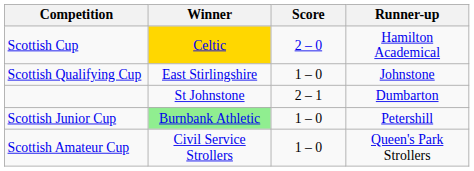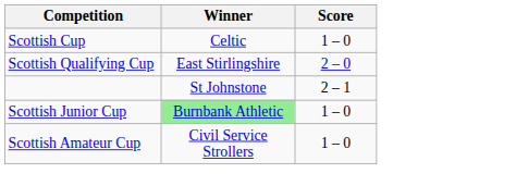 <table class="wikitable" style="text-align: center;">
 <tr>
 <th width=160>Competition</th>
 <th width=135>Winner</th>
 <th width=80>Score</th>
-<th width=135>Runner-up</th>
 </tr>
 <tr>
 <td align=left><a href='#'>Scottish Cup</a></td>
-<td style="background: gold;"><a href='#'>Celtic</a></td>
-<td><a href='#'>2 – 0</a></td>
-<td><a href='#'>Hamilton Academical</a></td>
+<td><a href='#'>Celtic</a></td>
+<td>1 – 0</td>
 </tr>
 <tr>
 <td align=left><a href='#'>Scottish Qualifying Cup</a></td>
 <td><a href='#'>East Stirlingshire</a></td>
-<td>1 – 0</td>
-<td><a href='#'>Johnstone</a></td>
+<td><a href='#'>2 – 0</a></td>
 </tr>
 <tr>
 <td align=left></td>
 <td><a href='#'>St Johnstone</a></td>
 <td>2 – 1</td>
-<td><a href='#'>Dumbarton</a></td>
 </tr>
 <tr>
 <td align=left><a href='#'>Scottish Junior Cup</a></td>
 <td style="background: lightgreen;"><a href='#'>Burnbank Athletic</a></td>
 <td>1 – 0</td>
-<td><a href='#'>Petershill</a></td>
 </tr>
 <tr>
 <td align=left><a href='#'>Scottish Amateur Cup</a></td>
 <td><a href='#'>Civil Service Strollers</a></td>
 <td>1 – 0</td>
-<td><a href='#'>Queen's Park</a> Strollers</td>
 </tr>
 </table>
